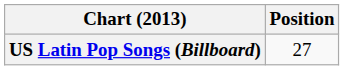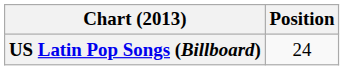 <table class="wikitable plainrowheaders" style="text-align:center">
 <tr>
 <th>Chart (2013)</th>
 <th>Position</th>
 </tr>
 <tr>
 <th scope="row">US <a href='#'>Latin Pop Songs</a> (<em>Billboard</em>)</th>
-<td>27</td>
+<td>24</td>
 </tr>
 </table>
